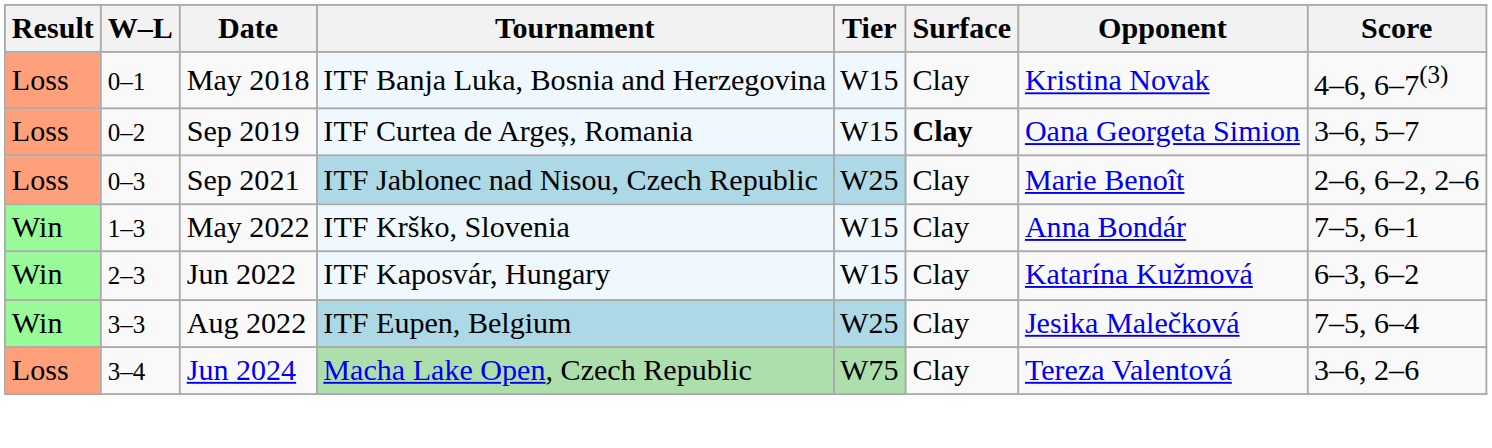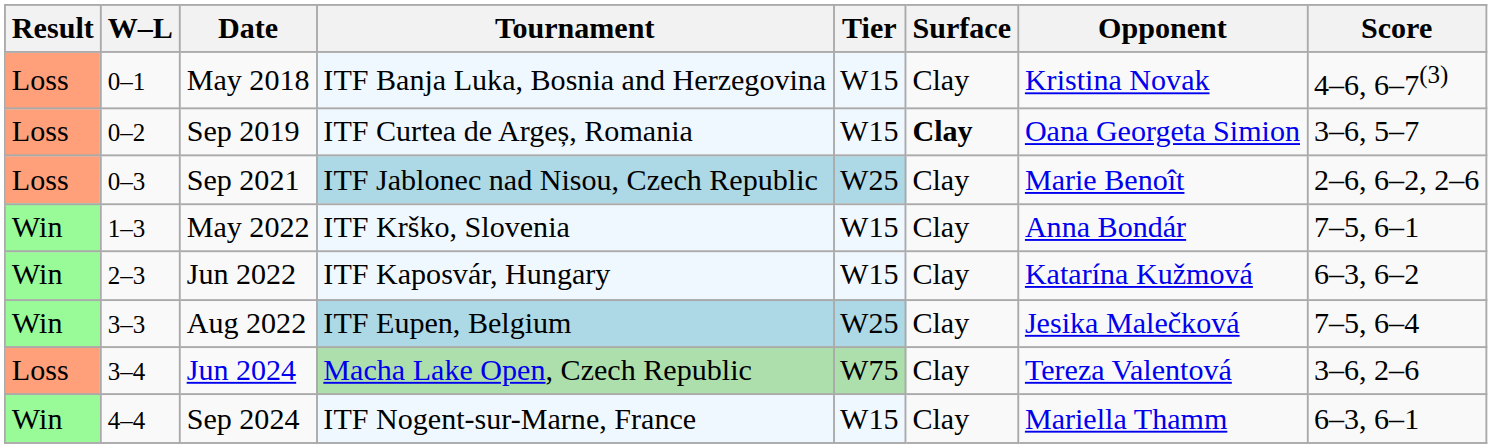 <table class="sortable wikitable">
 <tr>
 <th>Result</th>
 <th class="unsortable">W–L</th>
 <th>Date</th>
 <th>Tournament</th>
 <th>Tier</th>
 <th>Surface</th>
 <th>Opponent</th>
 <th class="unsortable">Score</th>
 </tr>
 <tr>
 <td style=background:#FFA07A>Loss</td>
 <td><small>0–1</small></td>
 <td>May 2018</td>
 <td style="background:#f0f8ff;">ITF Banja Luka, Bosnia and Herzegovina</td>
 <td style="background:#f0f8ff;">W15</td>
 <td>Clay</td>
 <td> <a href='#'>Kristina Novak</a></td>
 <td>4–6, 6–7<sup>(3)</sup></td>
 </tr>
 <tr>
 <td style=background:#FFA07A>Loss</td>
 <td><small>0–2</small></td>
 <td>Sep 2019</td>
 <td style="background:#f0f8ff;">ITF Curtea de Argeș, Romania</td>
 <td style="background:#f0f8ff;">W15</td>
 <td><strong>Clay</strong></td>
 <td> <a href='#'>Oana Georgeta Simion</a></td>
 <td>3–6, 5–7</td>
 </tr>
 <tr>
 <td style=background:#FFA07A>Loss</td>
 <td><small>0–3</small></td>
 <td>Sep 2021</td>
 <td style="background:lightblue;">ITF Jablonec nad Nisou, Czech Republic</td>
 <td style="background:lightblue;">W25</td>
 <td>Clay</td>
 <td> <a href='#'>Marie Benoît</a></td>
 <td>2–6, 6–2, 2–6</td>
 </tr>
 <tr>
 <td style=background:#98FB98>Win</td>
 <td><small>1–3</small></td>
 <td>May 2022</td>
 <td style="background:#f0f8ff;">ITF Krško, Slovenia</td>
 <td style="background:#f0f8ff;">W15</td>
 <td>Clay</td>
 <td> <a href='#'>Anna Bondár</a></td>
 <td>7–5, 6–1</td>
 </tr>
 <tr>
 <td style=background:#98FB98>Win</td>
 <td><small>2–3</small></td>
 <td>Jun 2022</td>
 <td style="background:#f0f8ff;">ITF Kaposvár, Hungary</td>
 <td style="background:#f0f8ff;">W15</td>
 <td>Clay</td>
 <td> <a href='#'>Katarína Kužmová</a></td>
 <td>6–3, 6–2</td>
 </tr>
 <tr>
 <td style=background:#98FB98>Win</td>
 <td><small>3–3</small></td>
 <td>Aug 2022</td>
 <td style="background:lightblue;">ITF Eupen, Belgium</td>
 <td style="background:lightblue;">W25</td>
 <td>Clay</td>
 <td> <a href='#'>Jesika Malečková</a></td>
 <td>7–5, 6–4</td>
 </tr>
 <tr>
 <td style=background:#FFA07A>Loss</td>
 <td><small>3–4</small></td>
 <td><a href='#'>Jun 2024</a></td>
 <td style="background:#addfad;"><a href='#'>Macha Lake Open</a>, Czech Republic</td>
 <td style="background:#addfad;">W75</td>
 <td>Clay</td>
 <td> <a href='#'>Tereza Valentová</a></td>
 <td>3–6, 2–6</td>
 </tr>
+<tr>
+<td style=background:#98FB98>Win</td>
+<td><small>4–4</small></td>
+<td>Sep 2024</td>
+<td style="background:#f0f8ff;">ITF Nogent-sur-Marne, France</td>
+<td style="background:#f0f8ff;">W15</td>
+<td>Clay</td>
+<td> <a href='#'>Mariella Thamm</a></td>
+<td>6–3, 6–1</td>
+</tr>
 </table>
